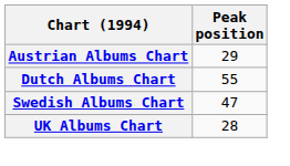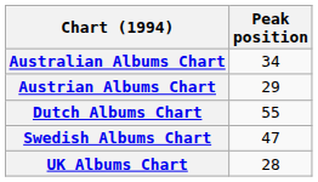 <table class="wikitable sortable plainrowheaders">
 <tr>
 <th>Chart (1994)</th>
 <th>Peak<br>position</th>
+</tr>
+<tr>
+<th scope="row"><a href='#'>Australian Albums Chart</a></th>
+<td style="text-align:center;">34</td>
 </tr>
 <tr>
 <th scope="row"><a href='#'>Austrian Albums Chart</a></th>
 <td style="text-align:center;">29</td>
 </tr>
 <tr>
 <th scope="row"><a href='#'>Dutch Albums Chart</a></th>
 <td style="text-align:center;">55</td>
 </tr>
 <tr>
 <th scope="row"><a href='#'>Swedish Albums Chart</a></th>
 <td style="text-align:center;">47</td>
 </tr>
 <tr>
 <th scope="row"><a href='#'>UK Albums Chart</a></th>
 <td style="text-align:center;">28</td>
 </tr>
 </table>
